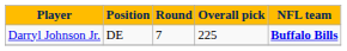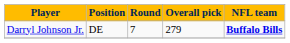 <table class="wikitable" border="1">
 <tr>
 <th style="background: #FFBC00; color: #002659">Player</th>
 <th style="background: #FFBC00; color: #002659">Position</th>
 <th style="background: #FFBC00; color: #002659">Round</th>
 <th style="background: #FFBC00; color: #002659">Overall pick</th>
 <th style="background: #FFBC00; color: #002659">NFL team</th>
 </tr>
 <tr>
 <td><a href='#'>Darryl Johnson Jr.</a></td>
 <td>DE</td>
 <td>7</td>
-<td>225</td>
+<td>279</td>
 <td><strong><a href='#'>Buffalo Bills</a></strong></td>
 </tr>
 <tr>
 </tr>
 </table>
